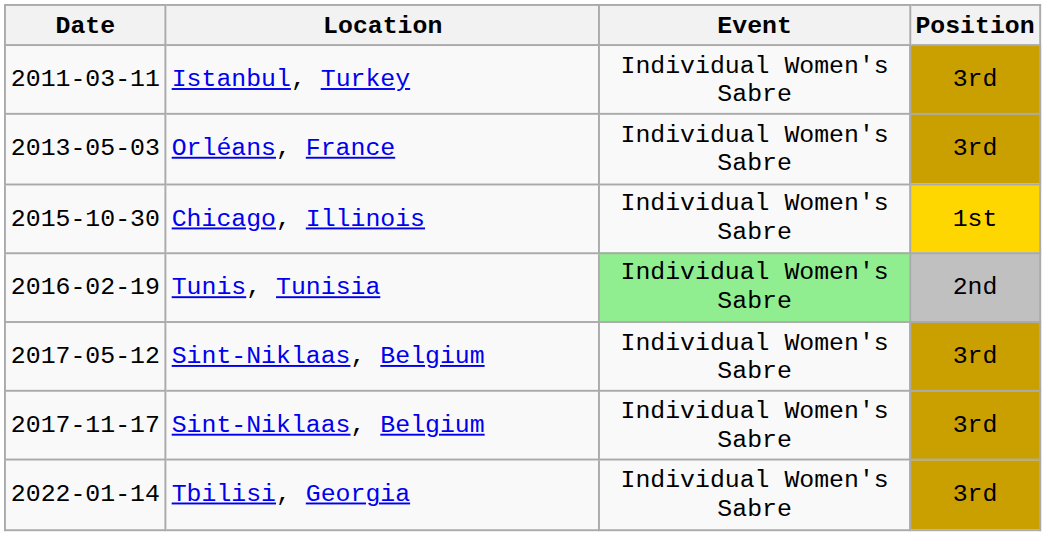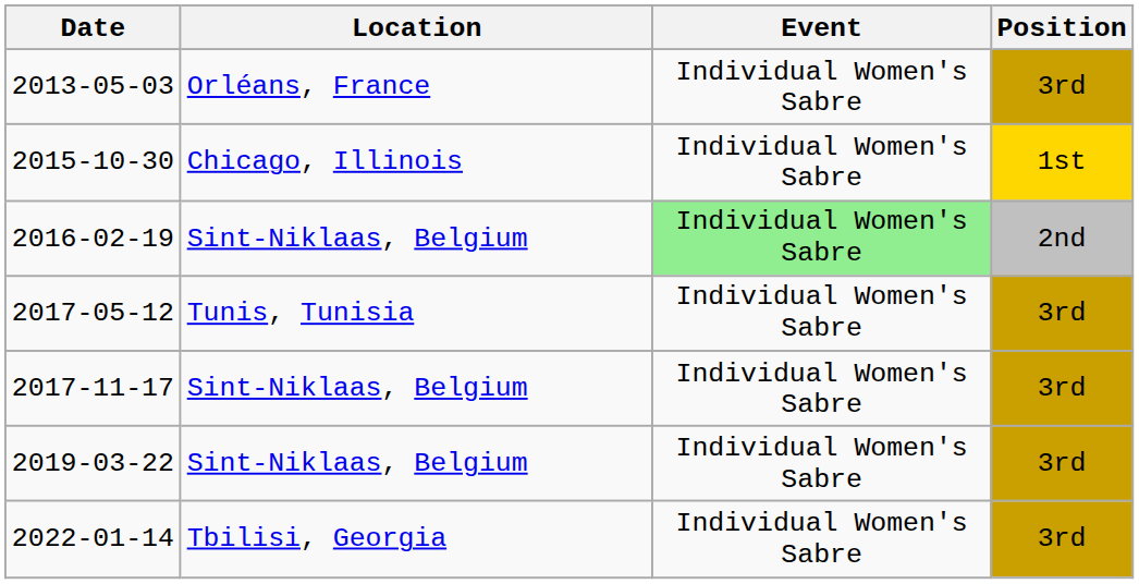 <table class="wikitable" style="text-align:center;">
 <tr>
 <th>Date</th>
 <th style="width:17em">Location</th>
 <th style="width:12em">Event</th>
 <th>Position</th>
-</tr>
-<tr>
-<td>2011-03-11</td>
-<td rowspan="1" align="left"> <a href='#'>Istanbul</a>, <a href='#'>Turkey</a></td>
-<td>Individual Women's Sabre</td>
-<td bgcolor="caramel">3rd</td>
 </tr>
 <tr>
 <td>2013-05-03</td>
 <td rowspan="1" align="left"> <a href='#'>Orléans</a>, <a href='#'>France</a></td>
 <td>Individual Women's Sabre</td>
 <td bgcolor="caramel">3rd</td>
 </tr>
 <tr>
 <td>2015-10-30</td>
 <td rowspan="1" align="left"> <a href='#'>Chicago</a>, <a href='#'>Illinois</a></td>
 <td>Individual Women's Sabre</td>
 <td bgcolor="gold">1st</td>
 </tr>
 <tr>
 <td>2016-02-19</td>
-<td rowspan="1" align="left"> <a href='#'>Tunis</a>, <a href='#'>Tunisia</a></td>
+<td rowspan="1" align="left"> <a href='#'>Sint-Niklaas</a>, <a href='#'>Belgium</a></td>
 <td style="background: lightgreen;">Individual Women's Sabre</td>
 <td bgcolor="silver">2nd</td>
 </tr>
 <tr>
 <td rowspan="1">2017-05-12</td>
+<td rowspan="1" align="left"> <a href='#'>Tunis</a>, <a href='#'>Tunisia</a></td>
+<td>Individual Women's Sabre</td>
+<td bgcolor="caramel">3rd</td>
+</tr>
+<tr>
+<td>2017-11-17</td>
 <td rowspan="1" align="left"> <a href='#'>Sint-Niklaas</a>, <a href='#'>Belgium</a></td>
 <td>Individual Women's Sabre</td>
 <td bgcolor="caramel">3rd</td>
 </tr>
 <tr>
-<td>2017-11-17</td>
+<td>2019-03-22</td>
 <td rowspan="1" align="left"> <a href='#'>Sint-Niklaas</a>, <a href='#'>Belgium</a></td>
 <td>Individual Women's Sabre</td>
 <td bgcolor="caramel">3rd</td>
 </tr>
 <tr>
 <td>2022-01-14</td>
 <td rowspan="1" align="left"> <a href='#'>Tbilisi</a>, <a href='#'>Georgia</a></td>
 <td>Individual Women's Sabre</td>
 <td bgcolor="caramel">3rd</td>
 </tr>
 </table>
